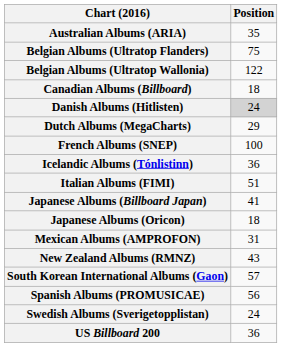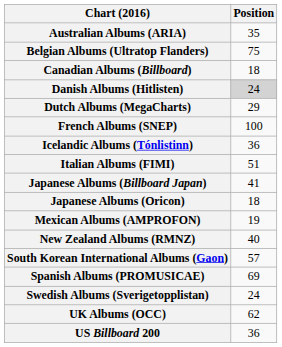 <table class="wikitable sortable plainrowheaders" style="text-align:center">
 <tr>
 <th scope="col">Chart (2016)</th>
 <th scope="col">Position</th>
 </tr>
 <tr>
 <th scope="row">Australian Albums (ARIA)</th>
 <td>35</td>
 </tr>
 <tr>
 <th scope="row">Belgian Albums (Ultratop Flanders)</th>
 <td>75</td>
-</tr>
-<tr>
-<th scope="row">Belgian Albums (Ultratop Wallonia)</th>
-<td>122</td>
 </tr>
 <tr>
 <th scope="row">Canadian Albums (<em>Billboard</em>)</th>
 <td>18</td>
 </tr>
 <tr>
 <th scope="row">Danish Albums (Hitlisten)</th>
 <td style="background: lightgrey;">24</td>
 </tr>
 <tr>
 <th scope="row">Dutch Albums (MegaCharts)</th>
 <td>29</td>
 </tr>
 <tr>
 <th scope="row">French Albums (SNEP)</th>
 <td>100</td>
 </tr>
 <tr>
 <th scope="row">Icelandic Albums (<a href='#'>Tónlistinn</a>)</th>
 <td>36</td>
 </tr>
 <tr>
 <th scope="row">Italian Albums (FIMI)</th>
 <td>51</td>
 </tr>
 <tr>
 <th scope="row">Japanese Albums (<em>Billboard Japan</em>)</th>
 <td>41</td>
 </tr>
 <tr>
 <th scope="row">Japanese Albums (Oricon)</th>
 <td>18</td>
 </tr>
 <tr>
 <th scope="row">Mexican Albums (AMPROFON)</th>
-<td>31</td>
+<td>19</td>
 </tr>
 <tr>
 <th scope="row">New Zealand Albums (RMNZ)</th>
-<td>43</td>
+<td>40</td>
 </tr>
 <tr>
 <th scope="row">South Korean International Albums (<a href='#'>Gaon</a>)</th>
 <td>57</td>
 </tr>
 <tr>
 <th scope="row">Spanish Albums (PROMUSICAE)</th>
-<td>56</td>
+<td>69</td>
 </tr>
 <tr>
 <th scope="row">Swedish Albums (Sverigetopplistan)</th>
 <td>24</td>
 </tr>
 <tr>
+<th scope="row">UK Albums (OCC)</th>
+<td>62</td>
+</tr>
+<tr>
 <th scope="row">US <em>Billboard</em> 200</th>
 <td>36</td>
 </tr>
 </table>
